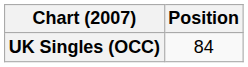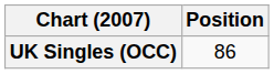 <table class="wikitable plainrowheaders" style="text-align:center">
 <tr>
 <th scope="col">Chart (2007)</th>
 <th scope="col">Position</th>
 </tr>
 <tr>
 <th scope="row">UK Singles (OCC)</th>
-<td>84</td>
+<td>86</td>
 </tr>
 </table>
